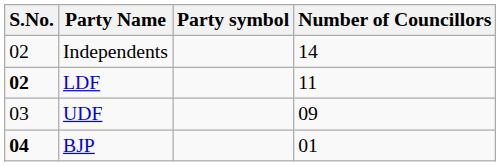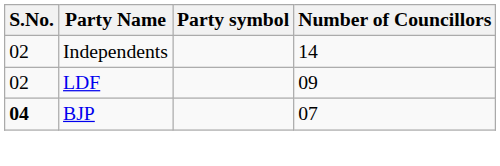 <table class="sortable wikitable">
 <tr>
 <th>S.No.</th>
 <th>Party Name</th>
 <th>Party symbol</th>
 <th>Number of Councillors</th>
 </tr>
 <tr>
 <td>02</td>
 <td>Independents</td>
 <td></td>
 <td>14</td>
 </tr>
 <tr>
-<td><strong>02</strong></td>
+<td>02</td>
 <td><a href='#'>LDF</a></td>
-<td></td>
-<td>11</td>
-</tr>
-<tr>
-<td>03</td>
-<td><a href='#'>UDF</a></td>
 <td></td>
 <td>09</td>
 </tr>
 <tr>
 <td><strong>04</strong></td>
 <td><a href='#'>BJP</a></td>
 <td></td>
-<td>01</td>
+<td>07</td>
 </tr>
 </table>
